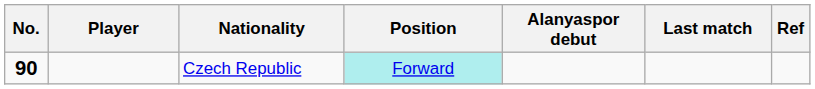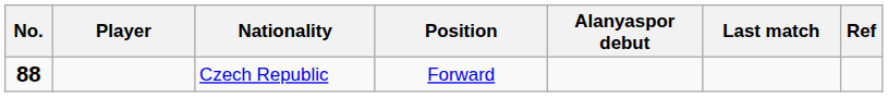 <table class="wikitable" style="font-size:80%; text-align: center">
 <tr>
 <th style="width:30px;">No.</th>
 <th style="width:125px;">Player</th>
 <th style="width:150px;">Nationality</th>
 <th style="width:150px;">Position</th>
 <th style="width:120px;">Alanyaspor debut</th>
 <th style="width:120px;">Last match</th>
 <th style="width:25px;">Ref</th>
 </tr>
 <tr>
-<td><big><strong>90</strong></big></td>
+<td><big><strong>88</strong></big></td>
 <td align=left></td>
 <td align=left> <a href='#'>Czech Republic</a></td>
-<td style="background: paleturquoise;"><a href='#'>Forward</a></td>
+<td><a href='#'>Forward</a></td>
 <td></td>
 <td></td>
 <td></td>
 </tr>
 </table>
